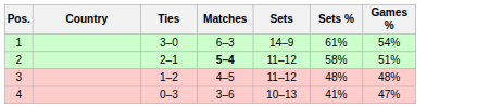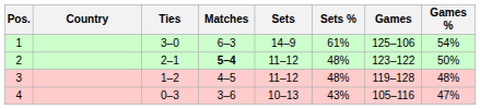 <table class="wikitable nowrap" style=text-align:center>
 <tr>
 <th>Pos.</th>
 <th width=150>Country</th>
 <th width=75>Ties</th>
 <th width=75>Matches</th>
 <th width=75>Sets</th>
 <th width=70>Sets %</th>
+<th width=75>Games</th>
 <th width=70>Games %</th>
 </tr>
 <tr bgcolor=ccffcc>
 <td>1</td>
 <td align=left></td>
 <td>3–0</td>
 <td>6–3</td>
 <td>14–9</td>
 <td>61%</td>
+<td>125–106</td>
 <td>54%</td>
 </tr>
 <tr bgcolor=ccffcc>
 <td>2</td>
 <td align="left"></td>
 <td>2–1</td>
 <td><strong>5–4</strong></td>
 <td>11–12</td>
-<td>58%</td>
-<td>51%</td>
+<td>48%</td>
+<td>123–122</td>
+<td>50%</td>
 </tr>
 <tr bgcolor=ffcccc>
 <td>3</td>
 <td align="left"></td>
 <td>1–2</td>
 <td>4–5</td>
 <td>11–12</td>
 <td>48%</td>
+<td>119–128</td>
 <td>48%</td>
 </tr>
 <tr bgcolor=ffcccc>
 <td>4</td>
 <td align=left></td>
 <td>0–3</td>
 <td>3–6</td>
 <td>10–13</td>
-<td>41%</td>
+<td>43%</td>
+<td>105–116</td>
 <td>47%</td>
 </tr>
 </table>
